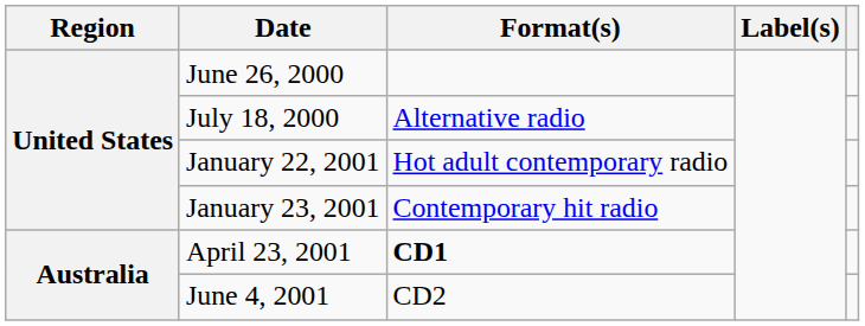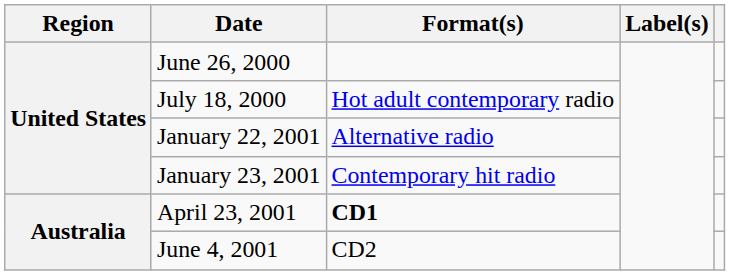 <table class="wikitable plainrowheaders" style="text-align:left">
 <tr>
 <th scope="col">Region</th>
 <th scope="col">Date</th>
 <th scope="col">Format(s)</th>
 <th scope="col">Label(s)</th>
 <th scope="col"></th>
 </tr>
 <tr>
 <th scope="row" rowspan="4">United States</th>
 <td>June 26, 2000</td>
 <td></td>
 <td rowspan="6"></td>
 <td></td>
 </tr>
 <tr>
 <td>July 18, 2000</td>
-<td><a href='#'>Alternative radio</a></td>
+<td><a href='#'>Hot adult contemporary</a> radio</td>
 <td></td>
 </tr>
 <tr>
 <td>January 22, 2001</td>
-<td><a href='#'>Hot adult contemporary</a> radio</td>
+<td><a href='#'>Alternative radio</a></td>
 <td></td>
 </tr>
 <tr>
 <td>January 23, 2001</td>
 <td><a href='#'>Contemporary hit radio</a></td>
 <td></td>
 </tr>
 <tr>
 <th scope="row" rowspan="2">Australia</th>
 <td>April 23, 2001</td>
 <td><strong>CD1</strong></td>
 <td></td>
 </tr>
 <tr>
 <td>June 4, 2001</td>
 <td>CD2</td>
 <td></td>
 </tr>
 </table>
